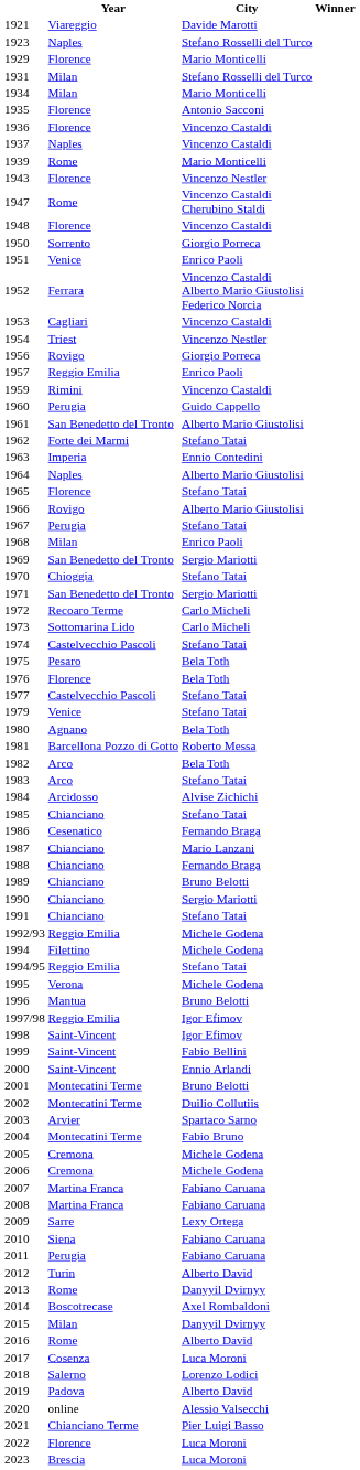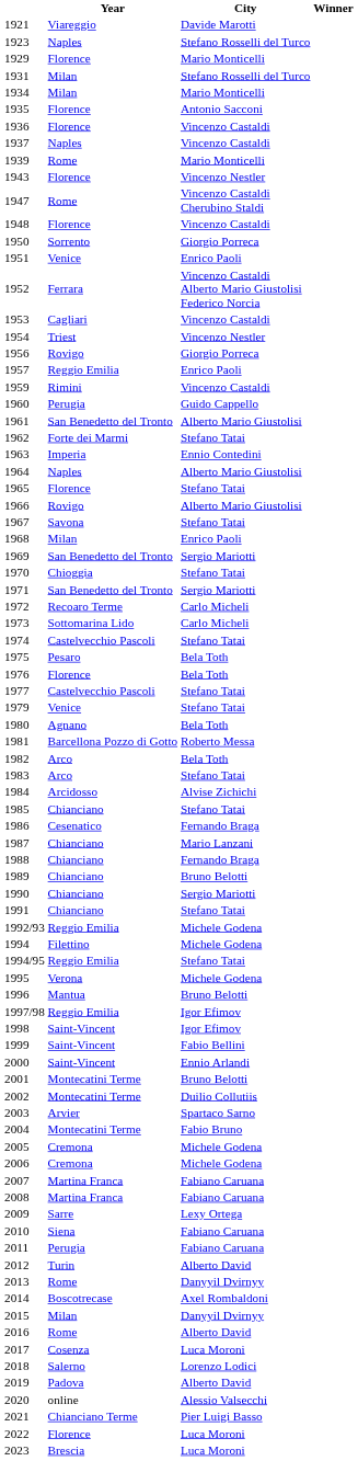 <table>
 <tr>
 <td valign="top"><br></td>
 <th>Year</th>
 <th>City</th>
 <th>Winner</th>
 </tr>
 <tr>
 <td>1921</td>
 <td><a href='#'>Viareggio</a></td>
 <td><a href='#'>Davide Marotti</a></td>
 </tr>
 <tr>
 <td>1923</td>
 <td><a href='#'>Naples</a></td>
 <td><a href='#'>Stefano Rosselli del Turco</a></td>
 </tr>
 <tr>
 <td>1929</td>
 <td><a href='#'>Florence</a></td>
 <td><a href='#'>Mario Monticelli</a></td>
 </tr>
 <tr>
 <td>1931</td>
 <td><a href='#'>Milan</a></td>
 <td><a href='#'>Stefano Rosselli del Turco</a></td>
 </tr>
 <tr>
 <td>1934</td>
 <td><a href='#'>Milan</a></td>
 <td><a href='#'>Mario Monticelli</a></td>
 </tr>
 <tr>
 <td>1935</td>
 <td><a href='#'>Florence</a></td>
 <td><a href='#'>Antonio Sacconi</a></td>
 </tr>
 <tr>
 <td>1936</td>
 <td><a href='#'>Florence</a></td>
 <td><a href='#'>Vincenzo Castaldi</a></td>
 </tr>
 <tr>
 <td>1937</td>
 <td><a href='#'>Naples</a></td>
 <td><a href='#'>Vincenzo Castaldi</a></td>
 </tr>
 <tr>
 <td>1939</td>
 <td><a href='#'>Rome</a></td>
 <td><a href='#'>Mario Monticelli</a></td>
 </tr>
 <tr>
 <td>1943</td>
 <td><a href='#'>Florence</a></td>
 <td><a href='#'>Vincenzo Nestler</a></td>
 </tr>
 <tr>
 <td>1947</td>
 <td><a href='#'>Rome</a></td>
 <td><a href='#'>Vincenzo Castaldi</a> <br> <a href='#'>Cherubino Staldi</a></td>
 </tr>
 <tr>
 <td>1948</td>
 <td><a href='#'>Florence</a></td>
 <td><a href='#'>Vincenzo Castaldi</a></td>
 </tr>
 <tr>
 <td>1950</td>
 <td><a href='#'>Sorrento</a></td>
 <td><a href='#'>Giorgio Porreca</a></td>
 </tr>
 <tr>
 <td>1951</td>
 <td><a href='#'>Venice</a></td>
 <td><a href='#'>Enrico Paoli</a></td>
 </tr>
 <tr>
 <td>1952</td>
 <td><a href='#'>Ferrara</a></td>
 <td><a href='#'>Vincenzo Castaldi</a> <br> <a href='#'>Alberto Mario Giustolisi</a> <br> <a href='#'>Federico Norcia</a></td>
 </tr>
 <tr>
 <td>1953</td>
 <td><a href='#'>Cagliari</a></td>
 <td><a href='#'>Vincenzo Castaldi</a></td>
 </tr>
 <tr>
 <td>1954</td>
 <td><a href='#'>Triest</a></td>
 <td><a href='#'>Vincenzo Nestler</a></td>
 </tr>
 <tr>
 <td>1956</td>
 <td><a href='#'>Rovigo</a></td>
 <td><a href='#'>Giorgio Porreca</a></td>
 </tr>
 <tr>
 <td>1957</td>
 <td><a href='#'>Reggio Emilia</a></td>
 <td><a href='#'>Enrico Paoli</a></td>
 </tr>
 <tr>
 <td>1959</td>
 <td><a href='#'>Rimini</a></td>
 <td><a href='#'>Vincenzo Castaldi</a></td>
 </tr>
 <tr>
 <td>1960</td>
 <td><a href='#'>Perugia</a></td>
 <td><a href='#'>Guido Cappello</a></td>
 </tr>
 <tr>
 <td>1961</td>
 <td><a href='#'>San Benedetto del Tronto</a></td>
 <td><a href='#'>Alberto Mario Giustolisi</a></td>
 </tr>
 <tr>
 <td>1962</td>
 <td><a href='#'>Forte dei Marmi</a></td>
 <td><a href='#'>Stefano Tatai</a></td>
 </tr>
 <tr>
 <td>1963</td>
 <td><a href='#'>Imperia</a></td>
 <td><a href='#'>Ennio Contedini</a></td>
 </tr>
 <tr>
 <td>1964</td>
 <td><a href='#'>Naples</a></td>
 <td><a href='#'>Alberto Mario Giustolisi</a></td>
 </tr>
 <tr>
 <td>1965</td>
 <td><a href='#'>Florence</a></td>
 <td><a href='#'>Stefano Tatai</a></td>
 </tr>
 <tr>
 <td>1966</td>
 <td><a href='#'>Rovigo</a></td>
 <td><a href='#'>Alberto Mario Giustolisi</a></td>
 </tr>
 <tr>
 <td>1967</td>
-<td><a href='#'>Perugia</a></td>
+<td><a href='#'>Savona</a></td>
 <td><a href='#'>Stefano Tatai</a></td>
 </tr>
 <tr>
 <td>1968</td>
 <td><a href='#'>Milan</a></td>
 <td><a href='#'>Enrico Paoli</a></td>
 </tr>
 <tr>
 <td>1969</td>
 <td><a href='#'>San Benedetto del Tronto</a></td>
 <td><a href='#'>Sergio Mariotti</a></td>
 </tr>
 <tr>
 <td>1970</td>
 <td><a href='#'>Chioggia</a></td>
 <td><a href='#'>Stefano Tatai</a></td>
 </tr>
 <tr>
 <td>1971</td>
 <td><a href='#'>San Benedetto del Tronto</a></td>
 <td><a href='#'>Sergio Mariotti</a></td>
 </tr>
 <tr>
 <td>1972</td>
 <td><a href='#'>Recoaro Terme</a></td>
 <td><a href='#'>Carlo Micheli</a></td>
 </tr>
 <tr>
 <td>1973</td>
 <td><a href='#'>Sottomarina Lido</a></td>
 <td><a href='#'>Carlo Micheli</a></td>
 </tr>
 <tr>
 <td>1974</td>
 <td><a href='#'>Castelvecchio Pascoli</a></td>
 <td><a href='#'>Stefano Tatai</a></td>
 </tr>
 <tr>
 <td>1975</td>
 <td><a href='#'>Pesaro</a></td>
 <td><a href='#'>Bela Toth</a></td>
 </tr>
 <tr>
 <td>1976</td>
 <td><a href='#'>Florence</a></td>
 <td><a href='#'>Bela Toth</a></td>
 </tr>
 <tr>
 <td>1977</td>
 <td><a href='#'>Castelvecchio Pascoli</a></td>
 <td><a href='#'>Stefano Tatai</a></td>
 </tr>
 <tr>
 <td>1979</td>
 <td><a href='#'>Venice</a></td>
 <td><a href='#'>Stefano Tatai</a></td>
 </tr>
 <tr>
 <td>1980</td>
 <td><a href='#'>Agnano</a></td>
 <td><a href='#'>Bela Toth</a></td>
 </tr>
 <tr>
 <td>1981</td>
 <td><a href='#'>Barcellona Pozzo di Gotto</a></td>
 <td><a href='#'>Roberto Messa</a></td>
 </tr>
 <tr>
 <td>1982</td>
 <td><a href='#'>Arco</a></td>
 <td><a href='#'>Bela Toth</a></td>
 </tr>
 <tr>
 <td>1983</td>
 <td><a href='#'>Arco</a></td>
 <td><a href='#'>Stefano Tatai</a></td>
 </tr>
 <tr>
 <td>1984</td>
 <td><a href='#'>Arcidosso</a></td>
 <td><a href='#'>Alvise Zichichi</a></td>
 </tr>
 <tr>
 <td>1985</td>
 <td><a href='#'>Chianciano</a></td>
 <td><a href='#'>Stefano Tatai</a></td>
 </tr>
 <tr>
 <td>1986</td>
 <td><a href='#'>Cesenatico</a></td>
 <td><a href='#'>Fernando Braga</a></td>
 </tr>
 <tr>
 <td>1987</td>
 <td><a href='#'>Chianciano</a></td>
 <td><a href='#'>Mario Lanzani</a></td>
 </tr>
 <tr>
 <td>1988</td>
 <td><a href='#'>Chianciano</a></td>
 <td><a href='#'>Fernando Braga</a></td>
 </tr>
 <tr>
 <td>1989</td>
 <td><a href='#'>Chianciano</a></td>
 <td><a href='#'>Bruno Belotti</a></td>
 </tr>
 <tr>
 <td>1990</td>
 <td><a href='#'>Chianciano</a></td>
 <td><a href='#'>Sergio Mariotti</a></td>
 </tr>
 <tr>
 <td>1991</td>
 <td><a href='#'>Chianciano</a></td>
 <td><a href='#'>Stefano Tatai</a></td>
 </tr>
 <tr>
 <td 1992>1992/93</td>
 <td><a href='#'>Reggio Emilia</a></td>
 <td><a href='#'>Michele Godena</a></td>
 </tr>
 <tr>
 <td>1994</td>
 <td><a href='#'>Filettino</a></td>
 <td><a href='#'>Michele Godena</a></td>
 </tr>
 <tr>
 <td 1994>1994/95</td>
 <td><a href='#'>Reggio Emilia</a></td>
 <td><a href='#'>Stefano Tatai</a></td>
 </tr>
 <tr>
 <td>1995</td>
 <td><a href='#'>Verona</a></td>
 <td><a href='#'>Michele Godena</a></td>
 </tr>
 <tr>
 <td>1996</td>
 <td><a href='#'>Mantua</a></td>
 <td><a href='#'>Bruno Belotti</a></td>
 </tr>
 <tr>
 <td>1997/98</td>
 <td><a href='#'>Reggio Emilia</a></td>
 <td><a href='#'>Igor Efimov</a></td>
 </tr>
 <tr>
 <td>1998</td>
 <td><a href='#'>Saint-Vincent</a></td>
 <td><a href='#'>Igor Efimov</a></td>
 </tr>
 <tr>
 <td>1999</td>
 <td><a href='#'>Saint-Vincent</a></td>
 <td><a href='#'>Fabio Bellini</a></td>
 </tr>
 <tr>
 <td>2000</td>
 <td><a href='#'>Saint-Vincent</a></td>
 <td><a href='#'>Ennio Arlandi</a></td>
 </tr>
 <tr>
 <td>2001</td>
 <td><a href='#'>Montecatini Terme</a></td>
 <td><a href='#'>Bruno Belotti</a></td>
 </tr>
 <tr>
 <td>2002</td>
 <td><a href='#'>Montecatini Terme</a></td>
 <td><a href='#'>Duilio Collutiis</a></td>
 </tr>
 <tr>
 <td>2003</td>
 <td><a href='#'>Arvier</a></td>
 <td><a href='#'>Spartaco Sarno</a></td>
 </tr>
 <tr>
 <td>2004</td>
 <td><a href='#'>Montecatini Terme</a></td>
 <td><a href='#'>Fabio Bruno</a></td>
 </tr>
 <tr>
 <td>2005</td>
 <td><a href='#'>Cremona</a></td>
 <td><a href='#'>Michele Godena</a></td>
 </tr>
 <tr>
 <td>2006</td>
 <td><a href='#'>Cremona</a></td>
 <td><a href='#'>Michele Godena</a></td>
 </tr>
 <tr>
 <td>2007</td>
 <td><a href='#'>Martina Franca</a></td>
 <td><a href='#'>Fabiano Caruana</a></td>
 </tr>
 <tr>
 <td>2008</td>
 <td><a href='#'>Martina Franca</a></td>
 <td><a href='#'>Fabiano Caruana</a></td>
 </tr>
 <tr>
 <td>2009</td>
 <td><a href='#'>Sarre</a></td>
 <td><a href='#'>Lexy Ortega</a></td>
 </tr>
 <tr>
 <td>2010</td>
 <td><a href='#'>Siena</a></td>
 <td><a href='#'>Fabiano Caruana</a></td>
 </tr>
 <tr>
 <td>2011</td>
 <td><a href='#'>Perugia</a></td>
 <td><a href='#'>Fabiano Caruana</a></td>
 </tr>
 <tr>
 <td>2012</td>
 <td><a href='#'>Turin</a></td>
 <td><a href='#'>Alberto David</a></td>
 </tr>
 <tr>
 <td>2013</td>
 <td><a href='#'>Rome</a></td>
 <td><a href='#'>Danyyil Dvirnyy</a></td>
 </tr>
 <tr>
 <td>2014</td>
 <td><a href='#'>Boscotrecase</a></td>
 <td><a href='#'>Axel Rombaldoni</a></td>
 </tr>
 <tr>
 <td>2015</td>
 <td><a href='#'>Milan</a></td>
 <td><a href='#'>Danyyil Dvirnyy</a></td>
 </tr>
 <tr>
 <td>2016</td>
 <td><a href='#'>Rome</a></td>
 <td><a href='#'>Alberto David</a></td>
 </tr>
 <tr>
 <td>2017</td>
 <td><a href='#'>Cosenza</a></td>
 <td><a href='#'>Luca Moroni</a></td>
 </tr>
 <tr>
 <td>2018</td>
 <td><a href='#'>Salerno</a></td>
 <td><a href='#'>Lorenzo Lodici</a></td>
 </tr>
 <tr>
 <td>2019</td>
 <td><a href='#'>Padova</a></td>
 <td><a href='#'>Alberto David</a></td>
 </tr>
 <tr>
 <td>2020</td>
 <td>online</td>
 <td><a href='#'>Alessio Valsecchi</a></td>
 </tr>
 <tr>
 <td>2021</td>
 <td><a href='#'>Chianciano Terme</a></td>
 <td><a href='#'>Pier Luigi Basso</a></td>
 </tr>
 <tr>
 <td>2022</td>
 <td><a href='#'>Florence</a></td>
 <td><a href='#'>Luca Moroni</a></td>
 </tr>
 <tr>
 <td>2023</td>
 <td><a href='#'>Brescia</a></td>
 <td><a href='#'>Luca Moroni</a></td>
 </tr>
 </table>
